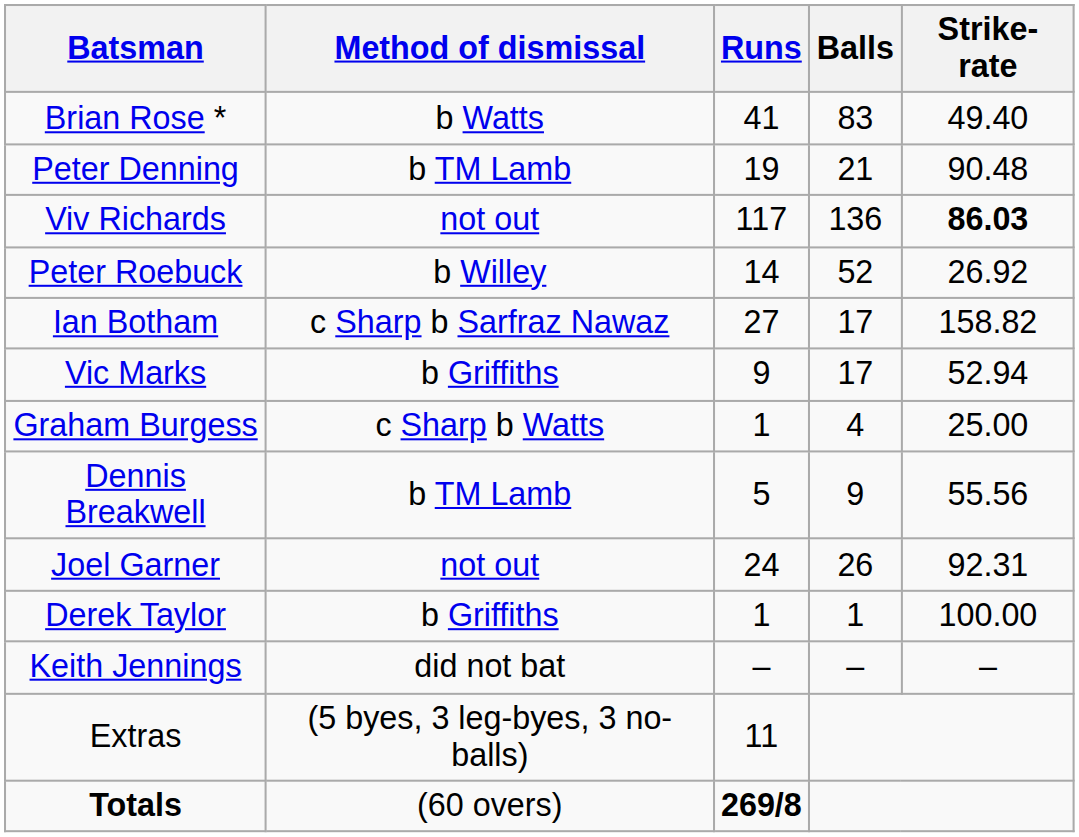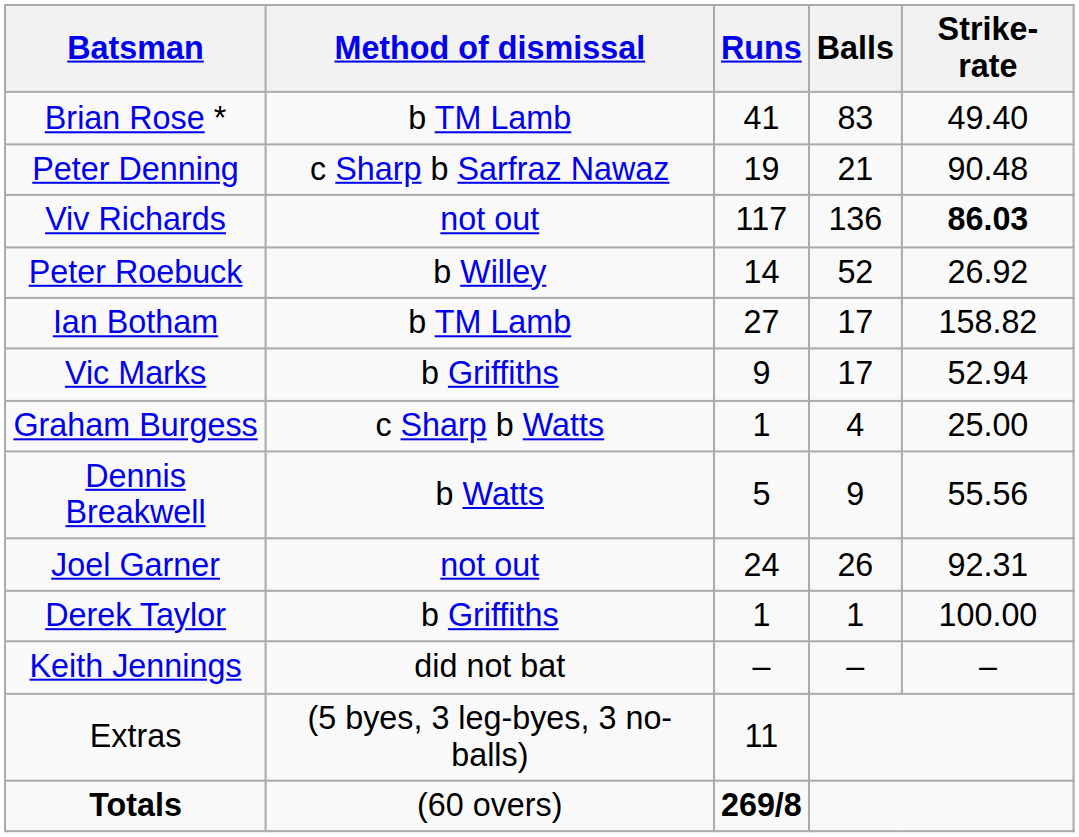 <table border="1" cellpadding="1" cellspacing="0" style="border: gray solid 1px; border-collapse: collapse; text-align: center; width: 60%;" class=wikitable>
 <tr>
 <th><a href='#'>Batsman</a></th>
 <th><a href='#'>Method of dismissal</a></th>
 <th><a href='#'>Runs</a></th>
 <th>Balls</th>
 <th>Strike-rate</th>
 </tr>
 <tr>
 <td><a href='#'>Brian Rose</a> *</td>
-<td>b <a href='#'>Watts</a></td>
+<td>b <a href='#'>TM Lamb</a></td>
 <td>41</td>
 <td>83</td>
 <td>49.40</td>
 </tr>
 <tr>
 <td><a href='#'>Peter Denning</a></td>
-<td>b <a href='#'>TM Lamb</a></td>
+<td>c <a href='#'>Sharp</a> b <a href='#'>Sarfraz Nawaz</a></td>
 <td>19</td>
 <td>21</td>
 <td>90.48</td>
 </tr>
 <tr>
 <td><a href='#'>Viv Richards</a></td>
 <td><a href='#'>not out</a></td>
 <td>117</td>
 <td>136</td>
 <td><strong>86.03</strong></td>
 </tr>
 <tr>
 <td><a href='#'>Peter Roebuck</a></td>
 <td>b <a href='#'>Willey</a></td>
 <td>14</td>
 <td>52</td>
 <td>26.92</td>
 </tr>
 <tr>
 <td><a href='#'>Ian Botham</a></td>
-<td>c <a href='#'>Sharp</a> b <a href='#'>Sarfraz Nawaz</a></td>
+<td>b <a href='#'>TM Lamb</a></td>
 <td>27</td>
 <td>17</td>
 <td>158.82</td>
 </tr>
 <tr>
 <td><a href='#'>Vic Marks</a></td>
 <td>b <a href='#'>Griffiths</a></td>
 <td>9</td>
 <td>17</td>
 <td>52.94</td>
 </tr>
 <tr>
 <td><a href='#'>Graham Burgess</a></td>
 <td>c <a href='#'>Sharp</a> b <a href='#'>Watts</a></td>
 <td>1</td>
 <td>4</td>
 <td>25.00</td>
 </tr>
 <tr>
 <td><a href='#'>Dennis Breakwell</a></td>
-<td>b <a href='#'>TM Lamb</a></td>
+<td>b <a href='#'>Watts</a></td>
 <td>5</td>
 <td>9</td>
 <td>55.56</td>
 </tr>
 <tr>
 <td><a href='#'>Joel Garner</a></td>
 <td><a href='#'>not out</a></td>
 <td>24</td>
 <td>26</td>
 <td>92.31</td>
 </tr>
 <tr>
 <td><a href='#'>Derek Taylor</a> </td>
 <td>b <a href='#'>Griffiths</a></td>
 <td>1</td>
 <td>1</td>
 <td>100.00</td>
 </tr>
 <tr>
 <td><a href='#'>Keith Jennings</a></td>
 <td>did not bat</td>
 <td>–</td>
 <td>–</td>
 <td>–</td>
 </tr>
 <tr>
 <td>Extras</td>
 <td>(5 byes, 3 leg-byes, 3 no-balls)</td>
 <td>11</td>
 <td colspan="2"></td>
 </tr>
 <tr>
 <td><strong>Totals</strong></td>
 <td>(60 overs)</td>
 <td><strong>269/8</strong></td>
 <td colspan="2"></td>
 </tr>
 </table>
